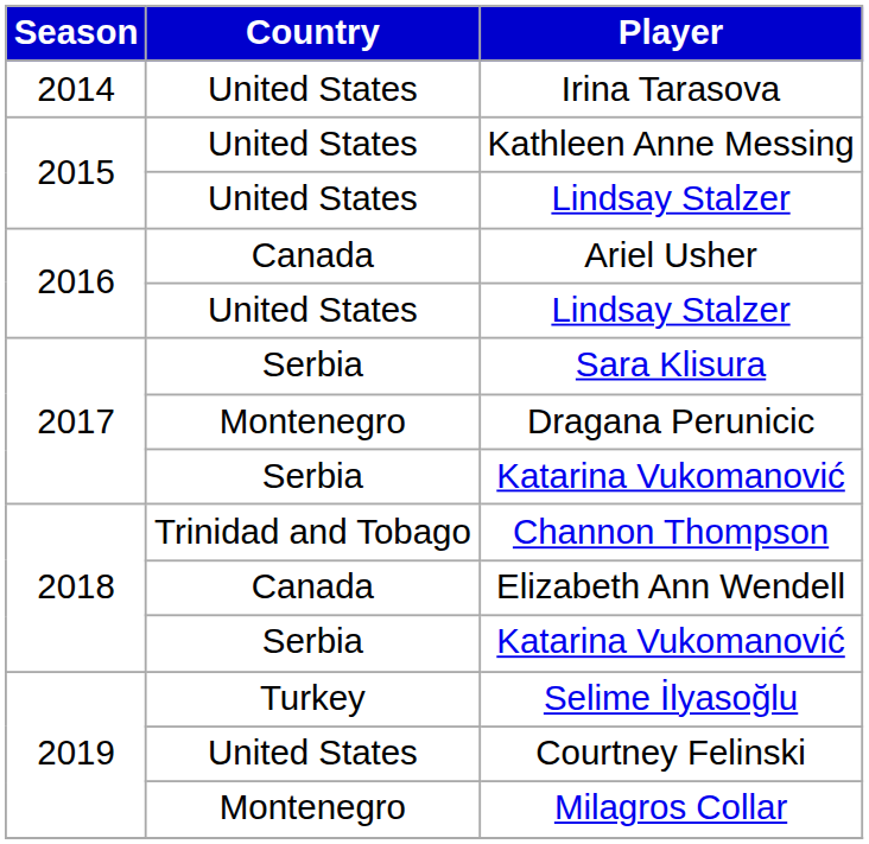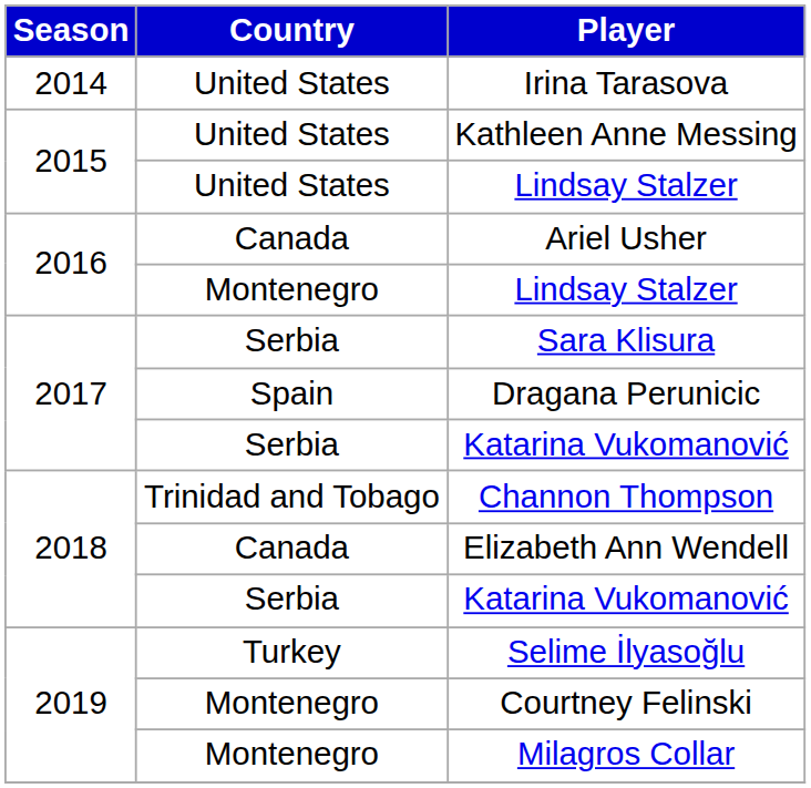 <table class=wikitable style="text-align:center;">
 <tr>
 <th style="background:#0000CD; color:white" rowspan=1>Season</th>
 <th style="background:#0000CD; color:white" rowspan=1>Country</th>
 <th style="background:#0000CD; color:white" rowspan=1>Player</th>
 </tr>
 <tr>
 <td bgcolor=white>2014</td>
 <td bgcolor=white> United States</td>
 <td bgcolor=white>Irina Tarasova</td>
 </tr>
 <tr>
 <td bgcolor=white rowspan=2>2015</td>
 <td bgcolor=white> United States</td>
 <td bgcolor=white>Kathleen Anne Messing</td>
 </tr>
 <tr>
 <td bgcolor=white> United States</td>
 <td bgcolor=white><a href='#'>Lindsay Stalzer</a></td>
 </tr>
 <tr>
 <td bgcolor=white rowspan=2>2016</td>
 <td bgcolor=white> Canada</td>
 <td bgcolor=white>Ariel Usher</td>
 </tr>
 <tr>
-<td bgcolor=white> United States</td>
+<td bgcolor=white> Montenegro</td>
 <td bgcolor=white><a href='#'>Lindsay Stalzer</a></td>
 </tr>
 <tr>
 <td bgcolor=white rowspan=3>2017</td>
 <td bgcolor=white> Serbia</td>
 <td bgcolor=white><a href='#'>Sara Klisura</a></td>
 </tr>
 <tr>
-<td bgcolor=white> Montenegro</td>
+<td bgcolor=white> Spain</td>
 <td bgcolor=white>Dragana Perunicic</td>
 </tr>
 <tr>
 <td bgcolor=white> Serbia</td>
 <td bgcolor=white><a href='#'>Katarina Vukomanović</a></td>
 </tr>
 <tr>
 <td bgcolor=white rowspan=3>2018</td>
 <td bgcolor=white> Trinidad and Tobago</td>
 <td bgcolor=white><a href='#'>Channon Thompson</a></td>
 </tr>
 <tr>
 <td bgcolor=white> Canada</td>
 <td bgcolor=white>Elizabeth Ann Wendell</td>
 </tr>
 <tr>
 <td bgcolor=white> Serbia</td>
 <td bgcolor=white><a href='#'>Katarina Vukomanović</a></td>
 </tr>
 <tr>
 <td bgcolor=white rowspan=3>2019</td>
 <td bgcolor=white> Turkey</td>
 <td bgcolor=white><a href='#'>Selime İlyasoğlu</a></td>
 </tr>
 <tr>
-<td bgcolor=white> United States</td>
+<td bgcolor=white> Montenegro</td>
 <td bgcolor=white>Courtney Felinski</td>
 </tr>
 <tr>
 <td bgcolor=white> Montenegro</td>
 <td bgcolor=white><a href='#'>Milagros Collar</a></td>
 </tr>
 <tr>
 </tr>
 </table>
